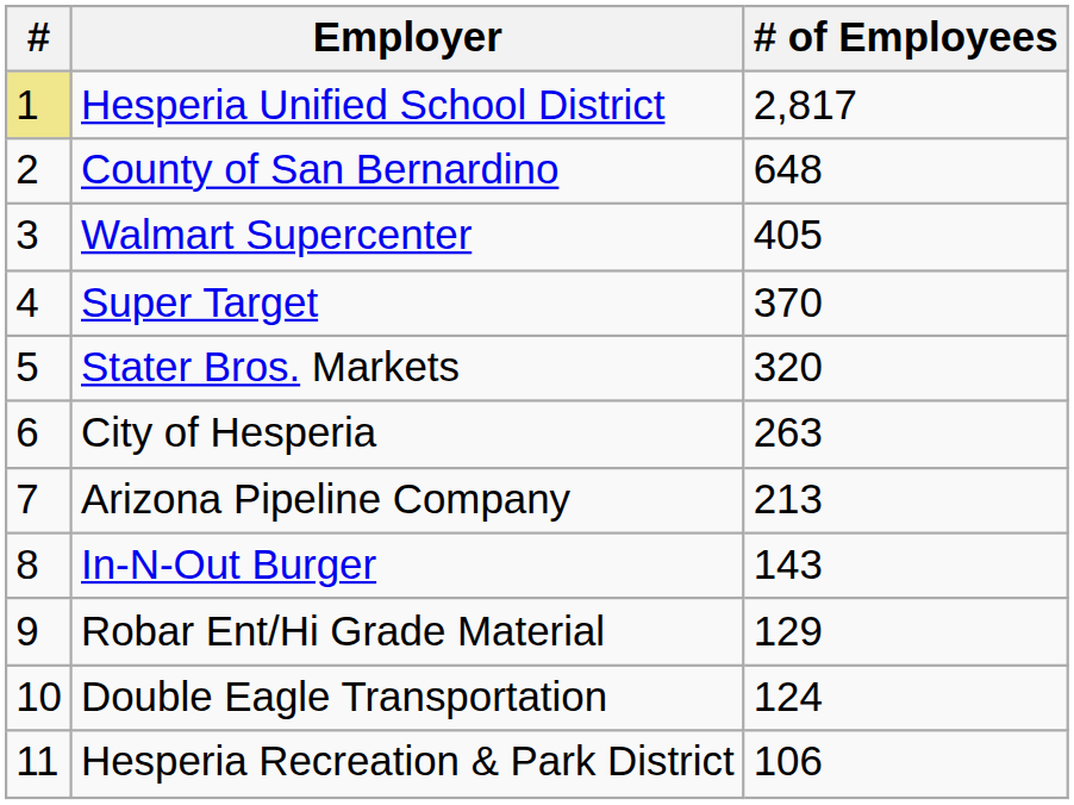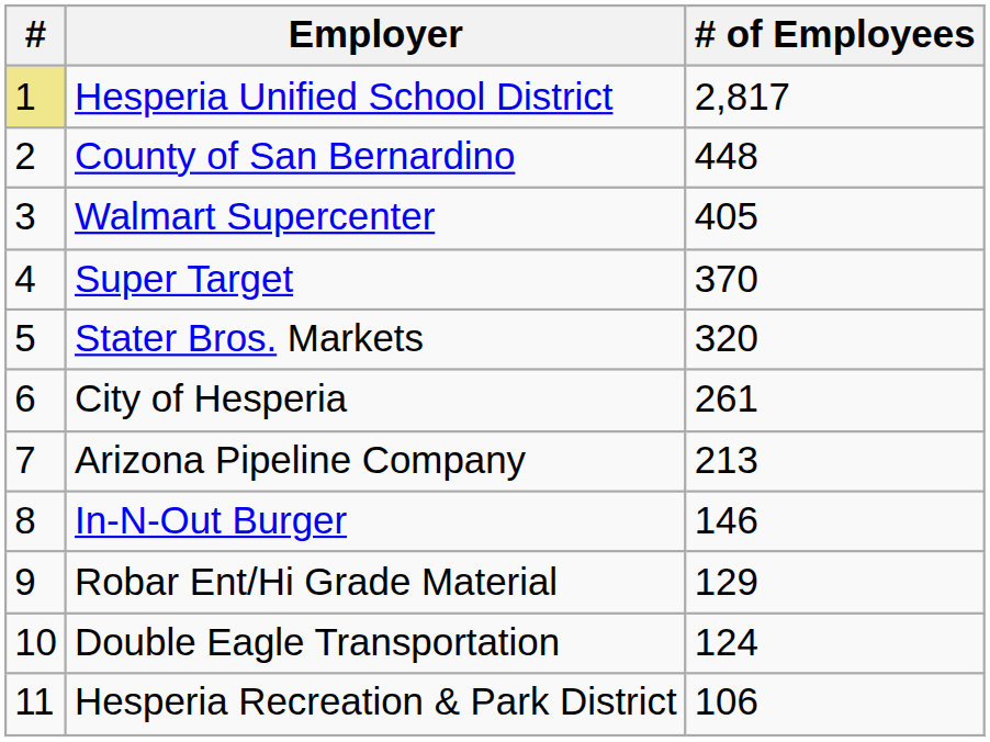 <table class="wikitable sortable">
 <tr>
 <th>#</th>
 <th>Employer</th>
 <th># of Employees</th>
 </tr>
 <tr>
 <td style="background: khaki;">1</td>
 <td><a href='#'>Hesperia Unified School District</a></td>
 <td>2,817</td>
 </tr>
 <tr>
 <td>2</td>
 <td><a href='#'>County of San Bernardino</a></td>
-<td>648</td>
+<td>448</td>
 </tr>
 <tr>
 <td>3</td>
 <td><a href='#'>Walmart Supercenter</a></td>
 <td>405</td>
 </tr>
 <tr>
 <td>4</td>
 <td><a href='#'>Super Target</a></td>
 <td>370</td>
 </tr>
 <tr>
 <td>5</td>
 <td><a href='#'>Stater Bros.</a> Markets</td>
 <td>320</td>
 </tr>
 <tr>
 <td>6</td>
 <td>City of Hesperia</td>
-<td>263</td>
+<td>261</td>
 </tr>
 <tr>
 <td>7</td>
 <td>Arizona Pipeline Company</td>
 <td>213</td>
 </tr>
 <tr>
 <td>8</td>
 <td><a href='#'>In-N-Out Burger</a></td>
-<td>143</td>
+<td>146</td>
 </tr>
 <tr>
 <td>9</td>
 <td>Robar Ent/Hi Grade Material</td>
 <td>129</td>
 </tr>
 <tr>
 <td>10</td>
 <td>Double Eagle Transportation</td>
 <td>124</td>
 </tr>
 <tr>
 <td>11</td>
 <td>Hesperia Recreation & Park District</td>
 <td>106</td>
 </tr>
 </table>
